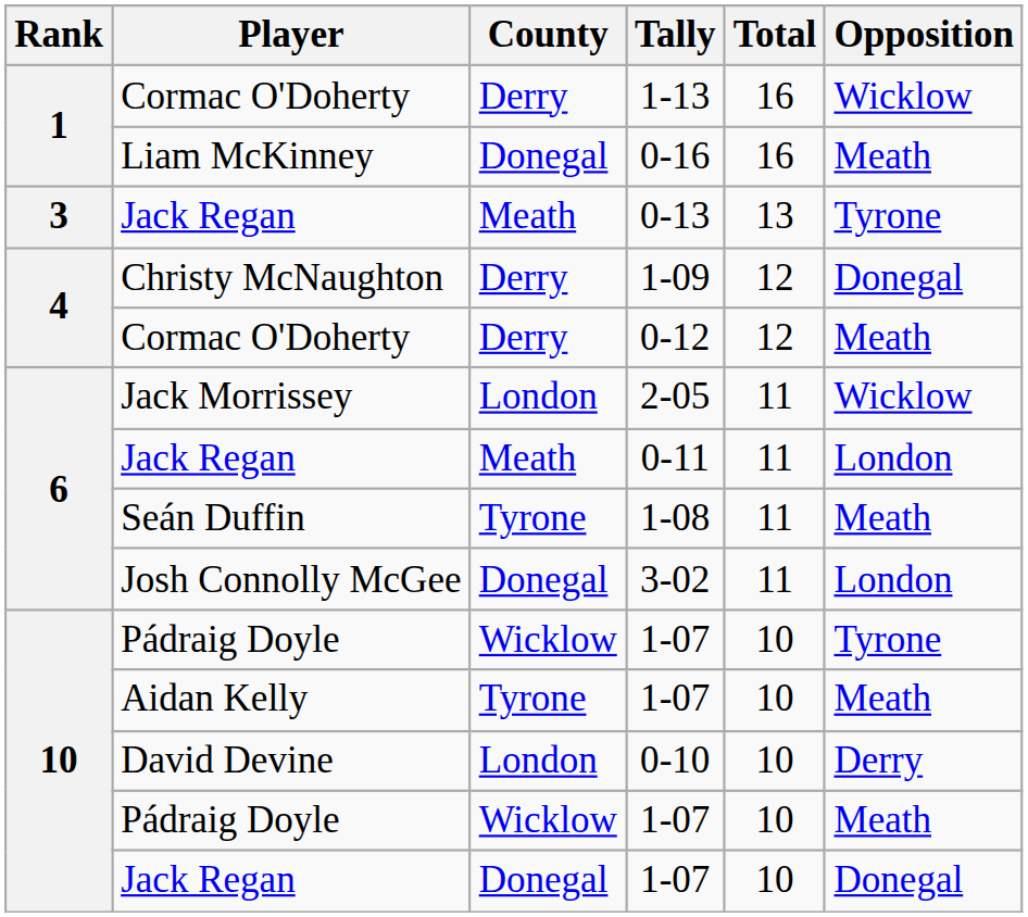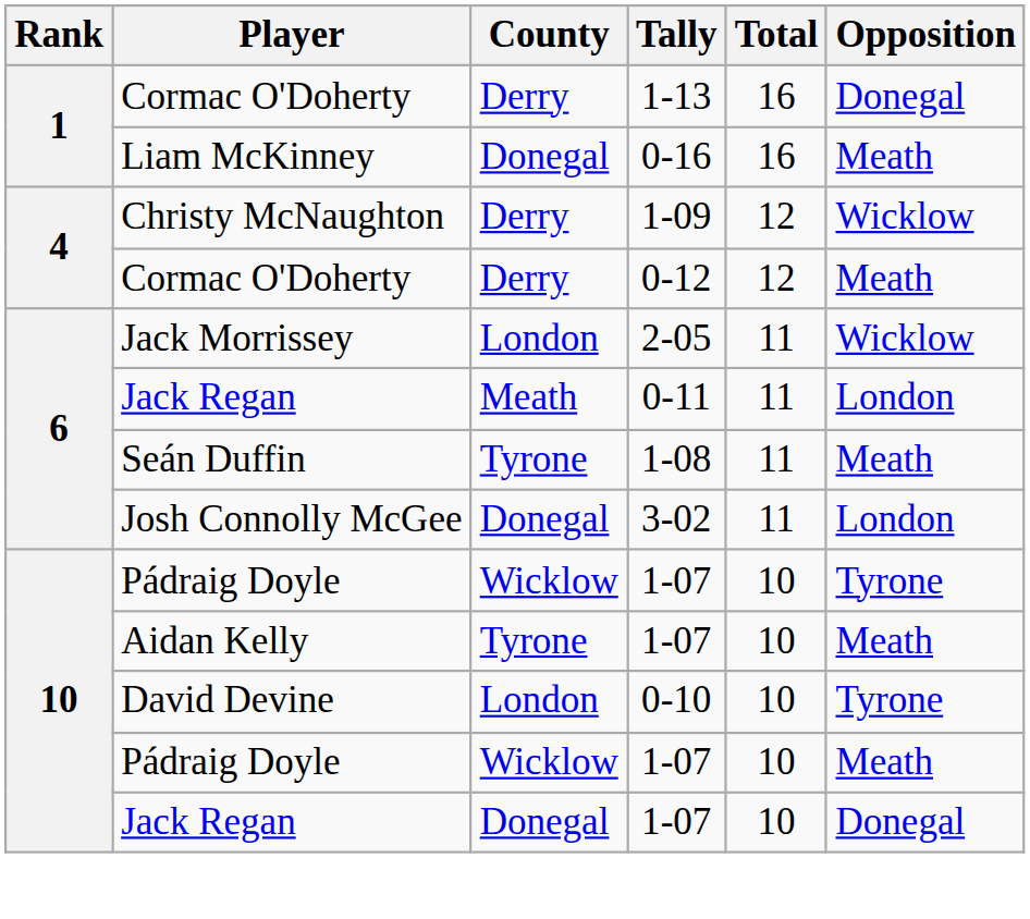 <table class="wikitable">
 <tr>
 <th>Rank</th>
 <th>Player</th>
 <th>County</th>
 <th>Tally</th>
 <th>Total</th>
 <th>Opposition</th>
 </tr>
 <tr>
 <th rowspan="2" style="text-align:center;">1</th>
 <td>Cormac O'Doherty</td>
 <td> <a href='#'>Derry</a></td>
 <td align="center">1-13</td>
 <td align="center">16</td>
-<td> <a href='#'>Wicklow</a></td>
+<td> <a href='#'>Donegal</a></td>
 </tr>
 <tr>
 <td>Liam McKinney</td>
 <td> <a href='#'>Donegal</a></td>
 <td align="center">0-16</td>
 <td align="center">16</td>
 <td> <a href='#'>Meath</a></td>
 </tr>
 <tr>
-<th>3</th>
-<td><a href='#'>Jack Regan</a></td>
-<td> <a href='#'>Meath</a></td>
-<td align="center">0-13</td>
-<td align="center">13</td>
-<td> <a href='#'>Tyrone</a></td>
-</tr>
-<tr>
 <th rowspan="2">4</th>
 <td>Christy McNaughton</td>
 <td> <a href='#'>Derry</a></td>
 <td align="center">1-09</td>
 <td align="center">12</td>
-<td> <a href='#'>Donegal</a></td>
+<td> <a href='#'>Wicklow</a></td>
 </tr>
 <tr>
 <td>Cormac O'Doherty</td>
 <td> <a href='#'>Derry</a></td>
 <td align="center">0-12</td>
 <td align="center">12</td>
 <td> <a href='#'>Meath</a></td>
 </tr>
 <tr>
 <th rowspan="4">6</th>
 <td>Jack Morrissey</td>
 <td> <a href='#'>London</a></td>
 <td align="center">2-05</td>
 <td align="center">11</td>
 <td> <a href='#'>Wicklow</a></td>
 </tr>
 <tr>
 <td><a href='#'>Jack Regan</a></td>
 <td> <a href='#'>Meath</a></td>
 <td align="center">0-11</td>
 <td align="center">11</td>
 <td> <a href='#'>London</a></td>
 </tr>
 <tr>
 <td>Seán Duffin</td>
 <td> <a href='#'>Tyrone</a></td>
 <td align="center">1-08</td>
 <td align="center">11</td>
 <td> <a href='#'>Meath</a></td>
 </tr>
 <tr>
 <td>Josh Connolly McGee</td>
 <td> <a href='#'>Donegal</a></td>
 <td align="center">3-02</td>
 <td align="center">11</td>
 <td> <a href='#'>London</a></td>
 </tr>
 <tr>
 <th rowspan="5">10</th>
 <td>Pádraig Doyle</td>
 <td> <a href='#'>Wicklow</a></td>
 <td align="center">1-07</td>
 <td align="center">10</td>
 <td> <a href='#'>Tyrone</a></td>
 </tr>
 <tr>
 <td>Aidan Kelly</td>
 <td> <a href='#'>Tyrone</a></td>
 <td align="center">1-07</td>
 <td align="center">10</td>
 <td> <a href='#'>Meath</a></td>
 </tr>
 <tr>
 <td>David Devine</td>
 <td> <a href='#'>London</a></td>
 <td align="center">0-10</td>
 <td align="center">10</td>
-<td> <a href='#'>Derry</a></td>
+<td> <a href='#'>Tyrone</a></td>
 </tr>
 <tr>
 <td>Pádraig Doyle</td>
 <td> <a href='#'>Wicklow</a></td>
 <td align="center">1-07</td>
 <td align="center">10</td>
 <td> <a href='#'>Meath</a></td>
 </tr>
 <tr>
 <td><a href='#'>Jack Regan</a></td>
 <td> <a href='#'>Donegal</a></td>
 <td align="center">1-07</td>
 <td align="center">10</td>
 <td> <a href='#'>Donegal</a></td>
 </tr>
 </table>
